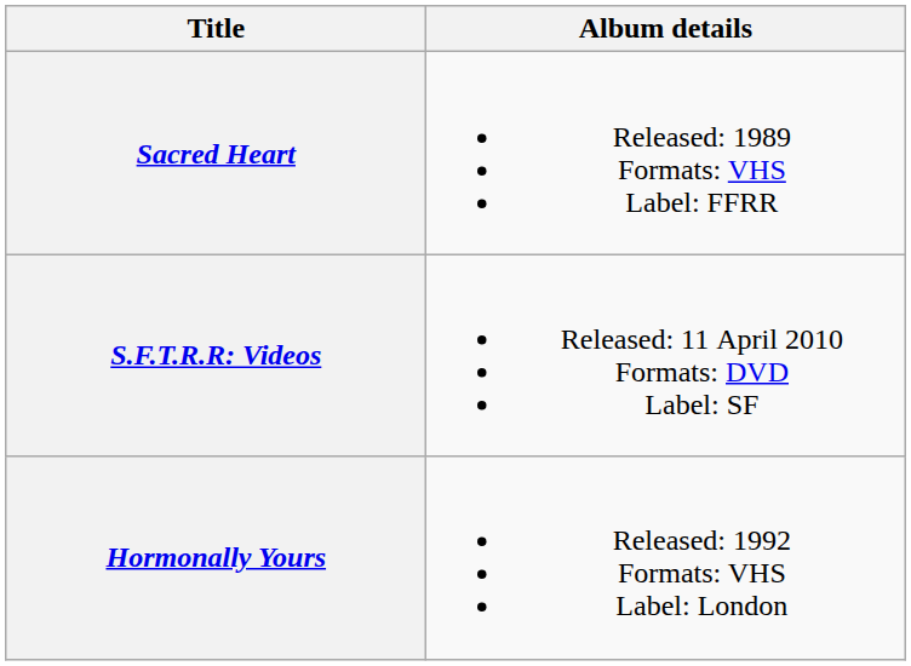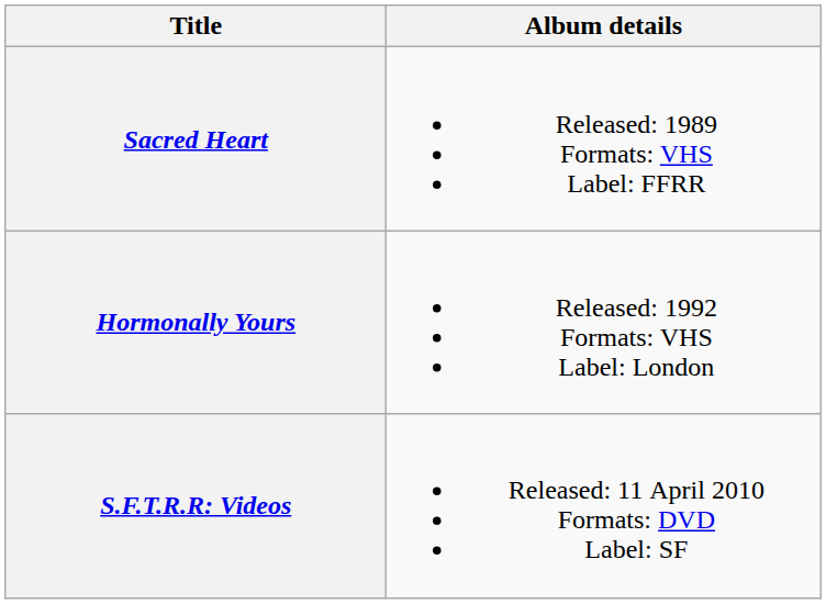 <table class="wikitable plainrowheaders" style="text-align:center;">
 <tr>
 <th scope="col" style="width:14em;">Title</th>
 <th scope="col" style="width:16em;">Album details</th>
 </tr>
 <tr>
 <th scope="row"><em><a href='#'>Sacred Heart</a></em></th>
 <td><br><ul><li>Released: 1989</li><li>Formats: <a href='#'>VHS</a></li><li>Label: FFRR</li></ul></td>
 </tr>
 <tr>
+<th scope="row"><em><a href='#'>Hormonally Yours</a></em></th>
+<td><br><ul><li>Released: 1992</li><li>Formats: VHS</li><li>Label: London</li></ul></td>
+</tr>
+<tr>
 <th scope="row"><em><a href='#'>S.F.T.R.R: Videos</a></em></th>
 <td><br><ul><li>Released: 11 April 2010</li><li>Formats: <a href='#'>DVD</a></li><li>Label: SF</li></ul></td>
 </tr>
-<tr>
-<th scope="row"><em><a href='#'>Hormonally Yours</a></em></th>
-<td><br><ul><li>Released: 1992</li><li>Formats: VHS</li><li>Label: London</li></ul></td>
-</tr>
 </table>
